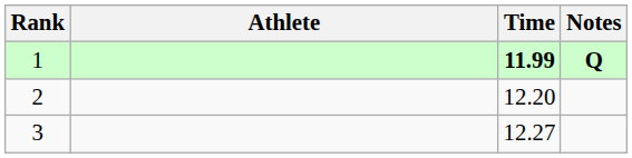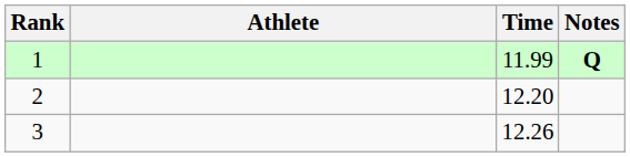 <table class="wikitable" style="text-align:center">
 <tr>
 <th>Rank</th>
 <th Style="width:18em">Athlete</th>
 <th>Time</th>
 <th>Notes</th>
 </tr>
 <tr style="background:#cfc">
 <td>1</td>
 <td style="text-align:left"></td>
-<td><strong>11.99</strong></td>
+<td>11.99</td>
 <td><strong>Q</strong></td>
 </tr>
 <tr>
 <td>2</td>
 <td style="text-align:left"></td>
 <td>12.20</td>
 <td></td>
 </tr>
 <tr>
 <td>3</td>
 <td style="text-align:left"></td>
-<td>12.27</td>
+<td>12.26</td>
 <td></td>
 </tr>
 </table>
